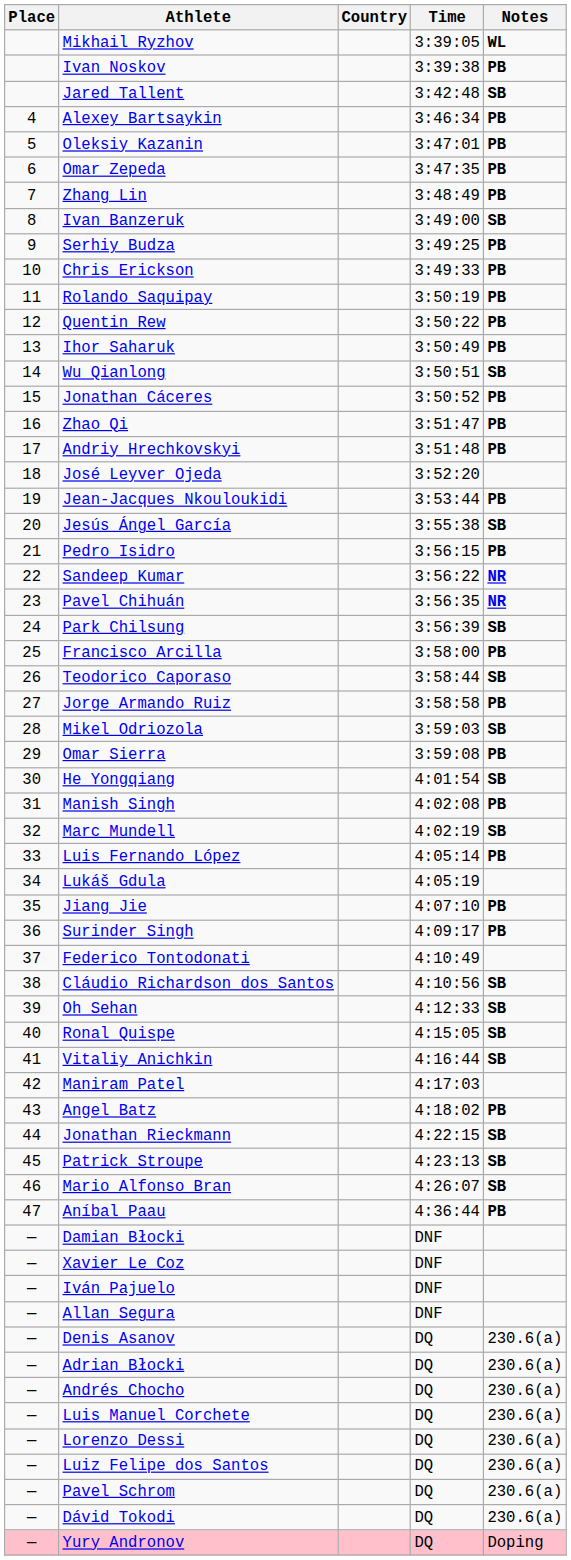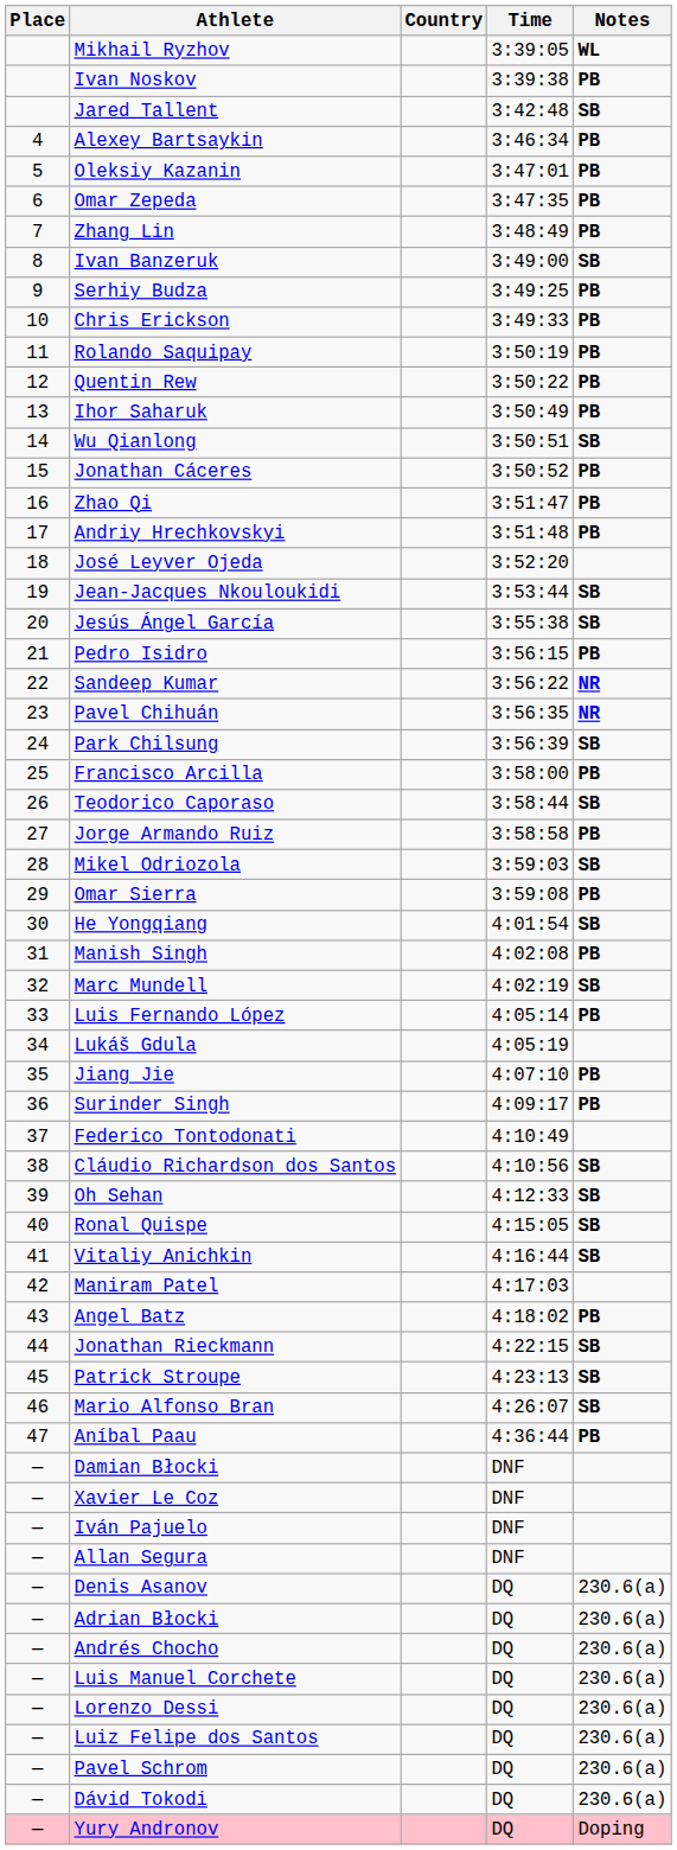 <table class=wikitable>
 <tr>
 <th>Place</th>
 <th>Athlete</th>
 <th>Country</th>
 <th>Time</th>
 <th>Notes</th>
 </tr>
 <tr>
 <td align=center></td>
 <td align=left><a href='#'>Mikhail Ryzhov</a></td>
 <td align=left></td>
 <td>3:39:05</td>
 <td><strong>WL</strong></td>
 </tr>
 <tr>
 <td align=center></td>
 <td align=left><a href='#'>Ivan Noskov</a></td>
 <td align=left></td>
 <td>3:39:38</td>
 <td><strong>PB</strong></td>
 </tr>
 <tr>
 <td align=center></td>
 <td align=left><a href='#'>Jared Tallent</a></td>
 <td align=left></td>
 <td>3:42:48</td>
 <td><strong>SB</strong></td>
 </tr>
 <tr>
 <td align=center>4</td>
 <td align=left><a href='#'>Alexey Bartsaykin</a></td>
 <td align=left></td>
 <td>3:46:34</td>
 <td><strong>PB</strong></td>
 </tr>
 <tr>
 <td align=center>5</td>
 <td align=left><a href='#'>Oleksiy Kazanin</a></td>
 <td align=left></td>
 <td>3:47:01</td>
 <td><strong>PB</strong></td>
 </tr>
 <tr>
 <td align=center>6</td>
 <td align=left><a href='#'>Omar Zepeda</a></td>
 <td align=left></td>
 <td>3:47:35</td>
 <td><strong>PB</strong></td>
 </tr>
 <tr>
 <td align=center>7</td>
 <td align=left><a href='#'>Zhang Lin</a></td>
 <td align=left></td>
 <td>3:48:49</td>
 <td><strong>PB</strong></td>
 </tr>
 <tr>
 <td align=center>8</td>
 <td align=left><a href='#'>Ivan Banzeruk</a></td>
 <td align=left></td>
 <td>3:49:00</td>
 <td><strong>SB</strong></td>
 </tr>
 <tr>
 <td align=center>9</td>
 <td align=left><a href='#'>Serhiy Budza</a></td>
 <td align=left></td>
 <td>3:49:25</td>
 <td><strong>PB</strong></td>
 </tr>
 <tr>
 <td align=center>10</td>
 <td align=left><a href='#'>Chris Erickson</a></td>
 <td align=left></td>
 <td>3:49:33</td>
 <td><strong>PB</strong></td>
 </tr>
 <tr>
 <td align=center>11</td>
 <td align=left><a href='#'>Rolando Saquipay</a></td>
 <td align=left></td>
 <td>3:50:19</td>
 <td><strong>PB</strong></td>
 </tr>
 <tr>
 <td align=center>12</td>
 <td align=left><a href='#'>Quentin Rew</a></td>
 <td align=left></td>
 <td>3:50:22</td>
 <td><strong>PB</strong></td>
 </tr>
 <tr>
 <td align=center>13</td>
 <td align=left><a href='#'>Ihor Saharuk</a></td>
 <td align=left></td>
 <td>3:50:49</td>
 <td><strong>PB</strong></td>
 </tr>
 <tr>
 <td align=center>14</td>
 <td align=left><a href='#'>Wu Qianlong</a></td>
 <td align=left></td>
 <td>3:50:51</td>
 <td><strong>SB</strong></td>
 </tr>
 <tr>
 <td align=center>15</td>
 <td align=left><a href='#'>Jonathan Cáceres</a></td>
 <td align=left></td>
 <td>3:50:52</td>
 <td><strong>PB</strong></td>
 </tr>
 <tr>
 <td align=center>16</td>
 <td align=left><a href='#'>Zhao Qi</a></td>
 <td align=left></td>
 <td>3:51:47</td>
 <td><strong>PB</strong></td>
 </tr>
 <tr>
 <td align=center>17</td>
 <td align=left><a href='#'>Andriy Hrechkovskyi</a></td>
 <td align=left></td>
 <td>3:51:48</td>
 <td><strong>PB</strong></td>
 </tr>
 <tr>
 <td align=center>18</td>
 <td align=left><a href='#'>José Leyver Ojeda</a></td>
 <td align=left></td>
 <td>3:52:20</td>
 <td></td>
 </tr>
 <tr>
 <td align=center>19</td>
 <td align=left><a href='#'>Jean-Jacques Nkouloukidi</a></td>
 <td align=left></td>
 <td>3:53:44</td>
-<td><strong>PB</strong></td>
+<td><strong>SB</strong></td>
 </tr>
 <tr>
 <td align=center>20</td>
 <td align=left><a href='#'>Jesús Ángel García</a></td>
 <td align=left></td>
 <td>3:55:38</td>
 <td><strong>SB</strong></td>
 </tr>
 <tr>
 <td align=center>21</td>
 <td align=left><a href='#'>Pedro Isidro</a></td>
 <td align=left></td>
 <td>3:56:15</td>
 <td><strong>PB</strong></td>
 </tr>
 <tr>
 <td align=center>22</td>
 <td align=left><a href='#'>Sandeep Kumar</a></td>
 <td align=left></td>
 <td>3:56:22</td>
 <td><strong><a href='#'>NR</a></strong></td>
 </tr>
 <tr>
 <td align=center>23</td>
 <td align=left><a href='#'>Pavel Chihuán</a></td>
 <td align=left></td>
 <td>3:56:35</td>
 <td><strong><a href='#'>NR</a></strong></td>
 </tr>
 <tr>
 <td align=center>24</td>
 <td align=left><a href='#'>Park Chilsung</a></td>
 <td align=left></td>
 <td>3:56:39</td>
 <td><strong>SB</strong></td>
 </tr>
 <tr>
 <td align=center>25</td>
 <td align=left><a href='#'>Francisco Arcilla</a></td>
 <td align=left></td>
 <td>3:58:00</td>
 <td><strong>PB</strong></td>
 </tr>
 <tr>
 <td align=center>26</td>
 <td align=left><a href='#'>Teodorico Caporaso</a></td>
 <td align=left></td>
 <td>3:58:44</td>
 <td><strong>SB</strong></td>
 </tr>
 <tr>
 <td align=center>27</td>
 <td align=left><a href='#'>Jorge Armando Ruiz</a></td>
 <td align=left></td>
 <td>3:58:58</td>
 <td><strong>PB</strong></td>
 </tr>
 <tr>
 <td align=center>28</td>
 <td align=left><a href='#'>Mikel Odriozola</a></td>
 <td align=left></td>
 <td>3:59:03</td>
 <td><strong>SB</strong></td>
 </tr>
 <tr>
 <td align=center>29</td>
 <td align=left><a href='#'>Omar Sierra</a></td>
 <td align=left></td>
 <td>3:59:08</td>
 <td><strong>PB</strong></td>
 </tr>
 <tr>
 <td align=center>30</td>
 <td align=left><a href='#'>He Yongqiang</a></td>
 <td align=left></td>
 <td>4:01:54</td>
 <td><strong>SB</strong></td>
 </tr>
 <tr>
 <td align=center>31</td>
 <td align=left><a href='#'>Manish Singh</a></td>
 <td align=left></td>
 <td>4:02:08</td>
 <td><strong>PB</strong></td>
 </tr>
 <tr>
 <td align=center>32</td>
 <td align=left><a href='#'>Marc Mundell</a></td>
 <td align=left></td>
 <td>4:02:19</td>
 <td><strong>SB</strong></td>
 </tr>
 <tr>
 <td align=center>33</td>
 <td align=left><a href='#'>Luis Fernando López</a></td>
 <td align=left></td>
 <td>4:05:14</td>
 <td><strong>PB</strong></td>
 </tr>
 <tr>
 <td align=center>34</td>
 <td align=left><a href='#'>Lukáš Gdula</a></td>
 <td align=left></td>
 <td>4:05:19</td>
 <td></td>
 </tr>
 <tr>
 <td align=center>35</td>
 <td align=left><a href='#'>Jiang Jie</a></td>
 <td align=left></td>
 <td>4:07:10</td>
 <td><strong>PB</strong></td>
 </tr>
 <tr>
 <td align=center>36</td>
 <td align=left><a href='#'>Surinder Singh</a></td>
 <td align=left></td>
 <td>4:09:17</td>
 <td><strong>PB</strong></td>
 </tr>
 <tr>
 <td align=center>37</td>
 <td align=left><a href='#'>Federico Tontodonati</a></td>
 <td align=left></td>
 <td>4:10:49</td>
 <td></td>
 </tr>
 <tr>
 <td align=center>38</td>
 <td align=left><a href='#'>Cláudio Richardson dos Santos</a></td>
 <td align=left></td>
 <td>4:10:56</td>
 <td><strong>SB</strong></td>
 </tr>
 <tr>
 <td align=center>39</td>
 <td align=left><a href='#'>Oh Sehan</a></td>
 <td align=left></td>
 <td>4:12:33</td>
 <td><strong>SB</strong></td>
 </tr>
 <tr>
 <td align=center>40</td>
 <td align=left><a href='#'>Ronal Quispe</a></td>
 <td align=left></td>
 <td>4:15:05</td>
 <td><strong>SB</strong></td>
 </tr>
 <tr>
 <td align=center>41</td>
 <td align=left><a href='#'>Vitaliy Anichkin</a></td>
 <td align=left></td>
 <td>4:16:44</td>
 <td><strong>SB</strong></td>
 </tr>
 <tr>
 <td align=center>42</td>
 <td align=left><a href='#'>Maniram Patel</a></td>
 <td align=left></td>
 <td>4:17:03</td>
 <td></td>
 </tr>
 <tr>
 <td align=center>43</td>
 <td align=left><a href='#'>Angel Batz</a></td>
 <td align=left></td>
 <td>4:18:02</td>
 <td><strong>PB</strong></td>
 </tr>
 <tr>
 <td align=center>44</td>
 <td align=left><a href='#'>Jonathan Rieckmann</a></td>
 <td align=left></td>
 <td>4:22:15</td>
 <td><strong>SB</strong></td>
 </tr>
 <tr>
 <td align=center>45</td>
 <td align=left><a href='#'>Patrick Stroupe</a></td>
 <td align=left></td>
 <td>4:23:13</td>
 <td><strong>SB</strong></td>
 </tr>
 <tr>
 <td align=center>46</td>
 <td align=left><a href='#'>Mario Alfonso Bran</a></td>
 <td align=left></td>
 <td>4:26:07</td>
 <td><strong>SB</strong></td>
 </tr>
 <tr>
 <td align=center>47</td>
 <td align=left><a href='#'>Aníbal Paau</a></td>
 <td align=left></td>
 <td>4:36:44</td>
 <td><strong>PB</strong></td>
 </tr>
 <tr>
 <td align=center>—</td>
 <td align=left><a href='#'>Damian Błocki</a></td>
 <td align=left></td>
 <td>DNF</td>
 <td></td>
 </tr>
 <tr>
 <td align=center>—</td>
 <td align=left><a href='#'>Xavier Le Coz</a></td>
 <td align=left></td>
 <td>DNF</td>
 <td></td>
 </tr>
 <tr>
 <td align=center>—</td>
 <td align=left><a href='#'>Iván Pajuelo</a></td>
 <td align=left></td>
 <td>DNF</td>
 <td></td>
 </tr>
 <tr>
 <td align=center>—</td>
 <td align=left><a href='#'>Allan Segura</a></td>
 <td align=left></td>
 <td>DNF</td>
 <td></td>
 </tr>
 <tr>
 <td align=center>—</td>
 <td align=left><a href='#'>Denis Asanov</a></td>
 <td align=left></td>
 <td>DQ</td>
 <td>230.6(a)</td>
 </tr>
 <tr>
 <td align=center>—</td>
 <td align=left><a href='#'>Adrian Błocki</a></td>
 <td align=left></td>
 <td>DQ</td>
 <td>230.6(a)</td>
 </tr>
 <tr>
 <td align=center>—</td>
 <td align=left><a href='#'>Andrés Chocho</a></td>
 <td align=left></td>
 <td>DQ</td>
 <td>230.6(a)</td>
 </tr>
 <tr>
 <td align=center>—</td>
 <td align=left><a href='#'>Luis Manuel Corchete</a></td>
 <td align=left></td>
 <td>DQ</td>
 <td>230.6(a)</td>
 </tr>
 <tr>
 <td align=center>—</td>
 <td align=left><a href='#'>Lorenzo Dessi</a></td>
 <td align=left></td>
 <td>DQ</td>
 <td>230.6(a)</td>
 </tr>
 <tr>
 <td align=center>—</td>
 <td align=left><a href='#'>Luiz Felipe dos Santos</a></td>
 <td align=left></td>
 <td>DQ</td>
 <td>230.6(a)</td>
 </tr>
 <tr>
 <td align=center>—</td>
 <td align=left><a href='#'>Pavel Schrom</a></td>
 <td align=left></td>
 <td>DQ</td>
 <td>230.6(a)</td>
 </tr>
 <tr>
 <td align=center>—</td>
 <td align=left><a href='#'>Dávid Tokodi</a></td>
 <td align=left></td>
 <td>DQ</td>
 <td>230.6(a)</td>
 </tr>
 <tr bgcolor=pink>
 <td align=center>—</td>
 <td align=left><a href='#'>Yury Andronov</a></td>
 <td align=left></td>
 <td>DQ</td>
 <td>Doping</td>
 </tr>
 </table>
